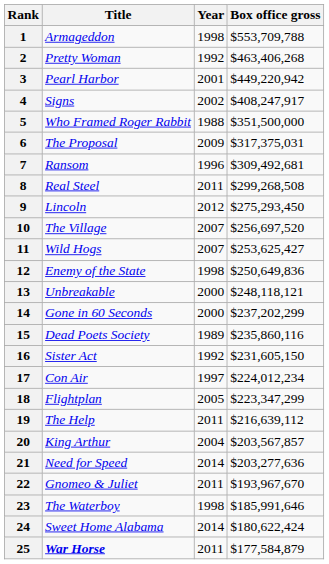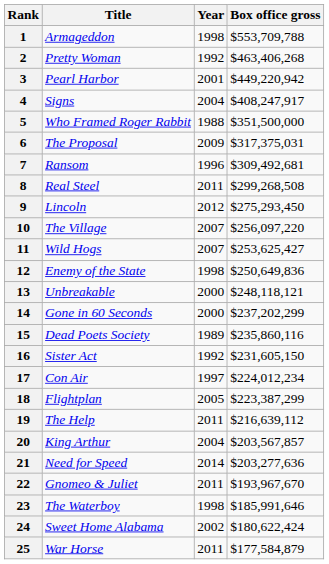 <table class="wikitable sortable">
 <tr>
 <th scope="col">Rank</th>
 <th scope="col">Title</th>
 <th scope="col">Year</th>
 <th scope="col">Box office gross</th>
 </tr>
 <tr>
 <th>1</th>
 <td><em><a href='#'>Armageddon</a></em></td>
 <td>1998</td>
 <td>$553,709,788</td>
 </tr>
 <tr>
 <th>2</th>
 <td><em><a href='#'>Pretty Woman</a></em></td>
 <td>1992</td>
 <td>$463,406,268</td>
 </tr>
 <tr>
 <th>3</th>
 <td><em><a href='#'>Pearl Harbor</a></em></td>
 <td>2001</td>
 <td>$449,220,942</td>
 </tr>
 <tr>
 <th>4</th>
 <td><em><a href='#'>Signs</a></em></td>
-<td>2002</td>
+<td>2004</td>
 <td>$408,247,917</td>
 </tr>
 <tr>
 <th>5</th>
 <td><em><a href='#'>Who Framed Roger Rabbit</a></em></td>
 <td>1988</td>
 <td>$351,500,000</td>
 </tr>
 <tr>
 <th>6</th>
 <td><em><a href='#'>The Proposal</a></em></td>
 <td>2009</td>
 <td>$317,375,031</td>
 </tr>
 <tr>
 <th>7</th>
 <td><em><a href='#'>Ransom</a></em></td>
 <td>1996</td>
 <td>$309,492,681</td>
 </tr>
 <tr>
 <th>8</th>
 <td><em><a href='#'>Real Steel</a></em></td>
 <td>2011</td>
 <td>$299,268,508</td>
 </tr>
 <tr>
 <th>9</th>
 <td><em><a href='#'>Lincoln</a></em></td>
 <td>2012</td>
 <td>$275,293,450</td>
 </tr>
 <tr>
 <th>10</th>
 <td><em><a href='#'>The Village</a></em></td>
 <td>2007</td>
-<td>$256,697,520</td>
+<td>$256,097,220</td>
 </tr>
 <tr>
 <th>11</th>
 <td><em><a href='#'>Wild Hogs</a></em></td>
 <td>2007</td>
 <td>$253,625,427</td>
 </tr>
 <tr>
 <th>12</th>
 <td><em><a href='#'>Enemy of the State</a></em></td>
 <td>1998</td>
 <td>$250,649,836</td>
 </tr>
 <tr>
 <th>13</th>
 <td><em><a href='#'>Unbreakable</a></em></td>
 <td>2000</td>
 <td>$248,118,121</td>
 </tr>
 <tr>
 <th>14</th>
 <td><em><a href='#'>Gone in 60 Seconds</a></em></td>
 <td>2000</td>
 <td>$237,202,299</td>
 </tr>
 <tr>
 <th>15</th>
 <td><em><a href='#'>Dead Poets Society</a></em></td>
 <td>1989</td>
 <td>$235,860,116</td>
 </tr>
 <tr>
 <th>16</th>
 <td><em><a href='#'>Sister Act</a></em></td>
 <td>1992</td>
 <td>$231,605,150</td>
 </tr>
 <tr>
 <th>17</th>
 <td><em><a href='#'>Con Air</a></em></td>
 <td>1997</td>
 <td>$224,012,234</td>
 </tr>
 <tr>
 <th>18</th>
 <td><em><a href='#'>Flightplan</a></em></td>
 <td>2005</td>
-<td>$223,347,299</td>
+<td>$223,387,299</td>
 </tr>
 <tr>
 <th>19</th>
 <td><em><a href='#'>The Help</a></em></td>
 <td>2011</td>
 <td>$216,639,112</td>
 </tr>
 <tr>
 <th>20</th>
 <td><em><a href='#'>King Arthur</a></em></td>
 <td>2004</td>
 <td>$203,567,857</td>
 </tr>
 <tr>
 <th>21</th>
 <td><em><a href='#'>Need for Speed</a></em></td>
 <td>2014</td>
 <td>$203,277,636</td>
 </tr>
 <tr>
 <th>22</th>
 <td><em><a href='#'>Gnomeo & Juliet</a></em></td>
 <td>2011</td>
 <td>$193,967,670</td>
 </tr>
 <tr>
 <th>23</th>
 <td><em><a href='#'>The Waterboy</a></em></td>
 <td>1998</td>
 <td>$185,991,646</td>
 </tr>
 <tr>
 <th>24</th>
 <td><em><a href='#'>Sweet Home Alabama</a></em></td>
-<td>2014</td>
+<td>2002</td>
 <td>$180,622,424</td>
 </tr>
 <tr>
 <th>25</th>
-<td><strong><em><a href='#'>War Horse</a></em></strong></td>
+<td><em><a href='#'>War Horse</a></em></td>
 <td>2011</td>
 <td>$177,584,879</td>
 </tr>
 </table>
